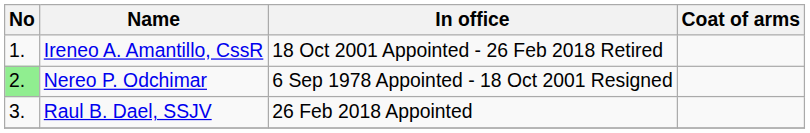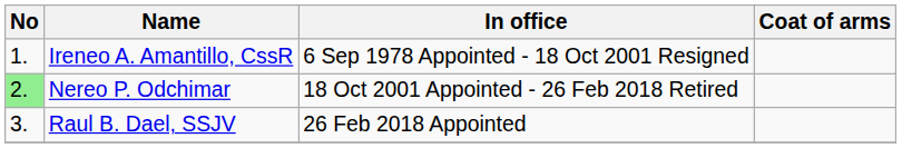 <table class="wikitable">
 <tr>
 <th>No</th>
 <th>Name</th>
 <th>In office</th>
 <th>Coat of arms</th>
 </tr>
 <tr>
 <td>1.</td>
 <td><a href='#'>Ireneo A. Amantillo, CssR</a></td>
-<td>18 Oct 2001 Appointed - 26 Feb 2018 Retired</td>
+<td>6 Sep 1978 Appointed - 18 Oct 2001 Resigned</td>
 <td></td>
 </tr>
 <tr>
 <td style="background: lightgreen;">2.</td>
 <td><a href='#'>Nereo P. Odchimar</a></td>
-<td>6 Sep 1978 Appointed - 18 Oct 2001 Resigned</td>
+<td>18 Oct 2001 Appointed - 26 Feb 2018 Retired</td>
 <td></td>
 </tr>
 <tr>
 <td>3.</td>
 <td><a href='#'>Raul B. Dael, SSJV</a></td>
 <td>26 Feb 2018 Appointed</td>
 <td></td>
 </tr>
 <tr>
 </tr>
 </table>
